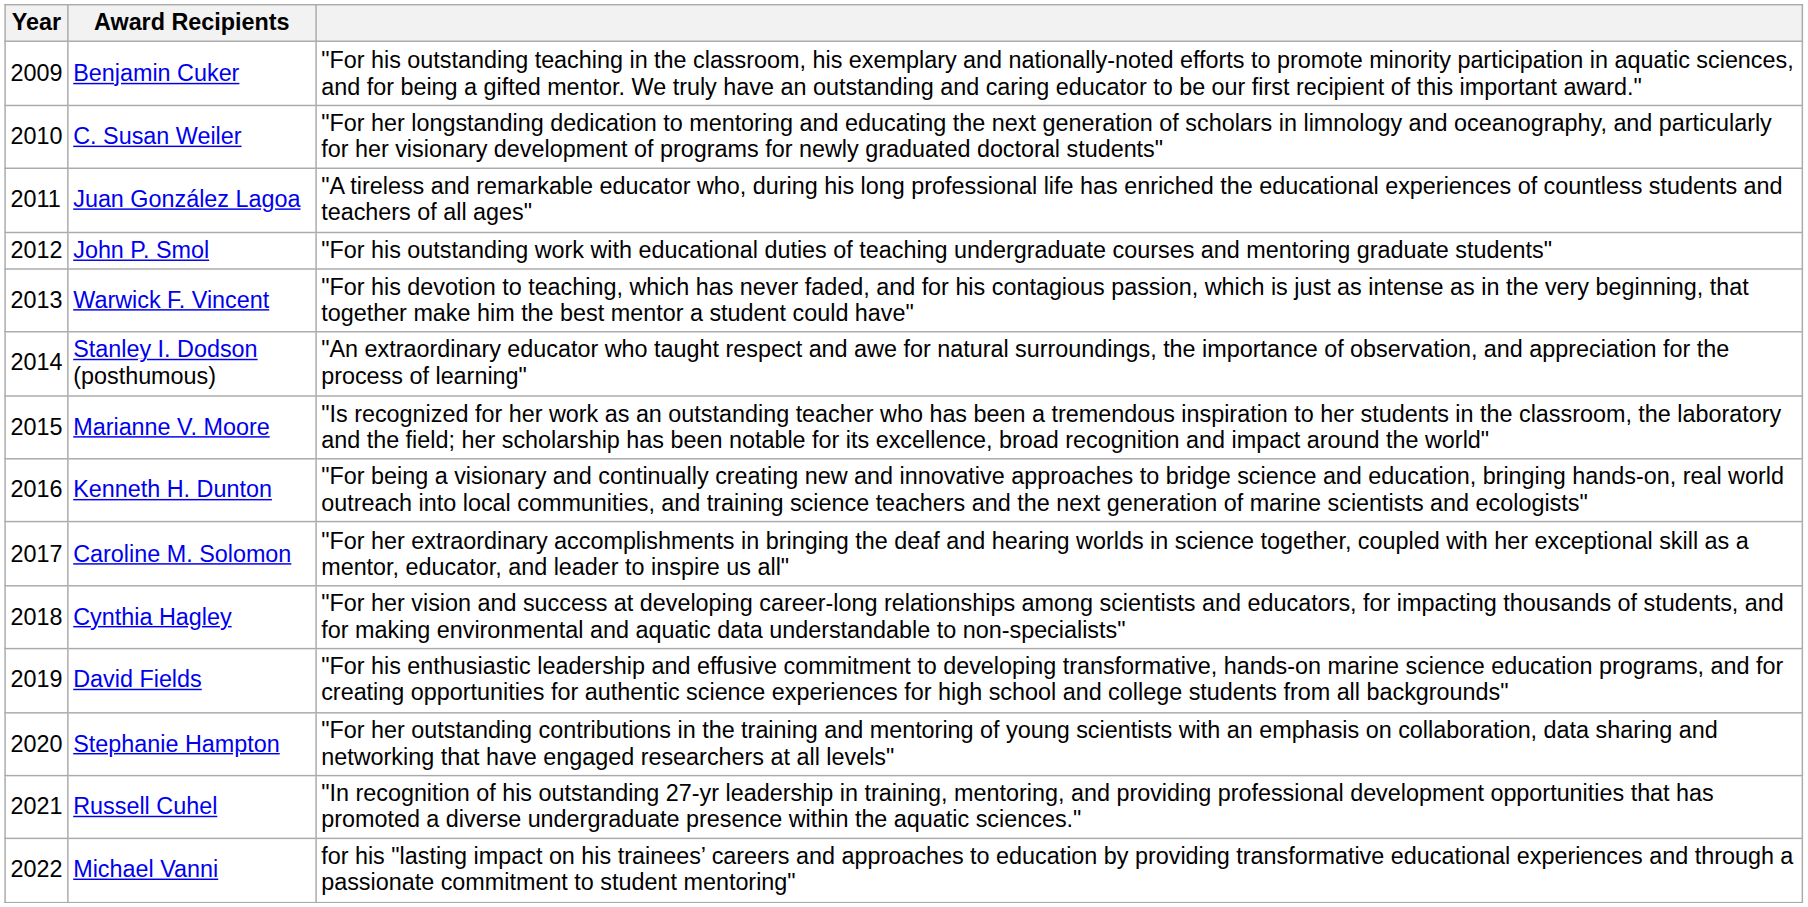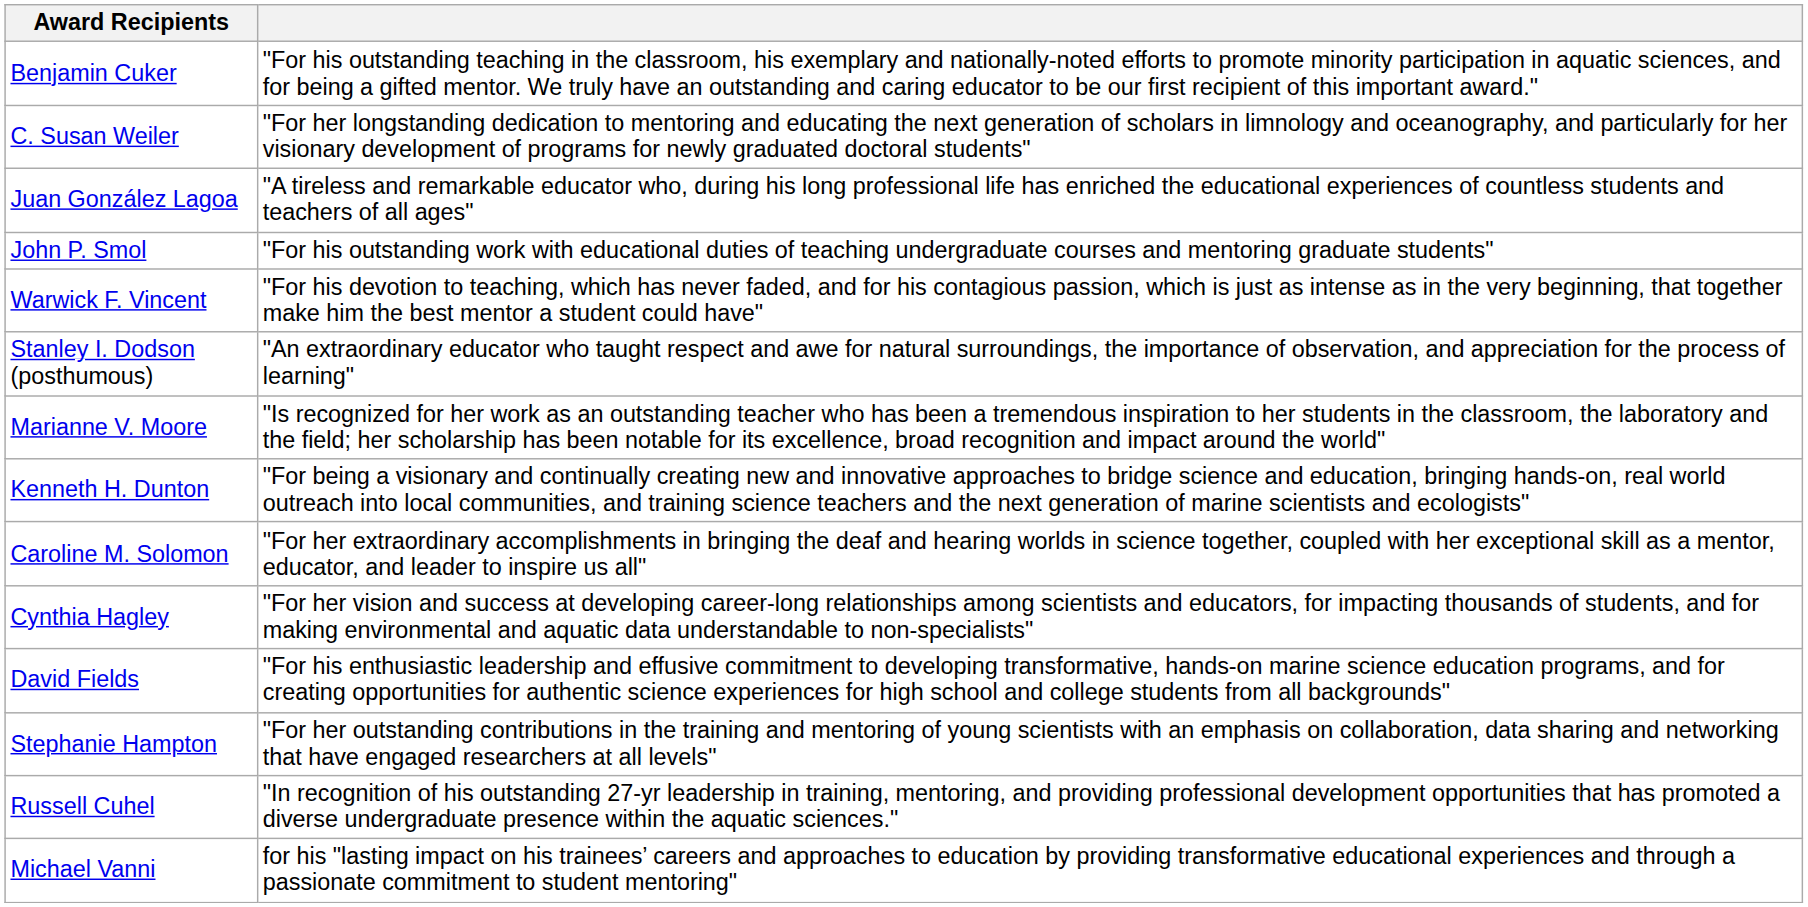 <table class="wikitable sortable" rules="all" cellpadding="1" cellspacing="0" style="margin: 1em 1em 1em 1em; border: 1px solid #999; background-color: white">
 <tr ---->
-<th>Year</th>
 <th>Award Recipients</th>
 <th></th>
 </tr>
 <tr ---->
-<td>2009</td>
 <td><a href='#'>Benjamin Cuker</a></td>
 <td>"For his outstanding teaching in the classroom, his exemplary and nationally-noted efforts to promote minority participation in aquatic sciences, and for being a gifted mentor. We truly have an outstanding and caring educator to be our first recipient of this important award."</td>
 </tr>
 <tr ---->
-<td>2010</td>
 <td><a href='#'>C. Susan Weiler</a></td>
 <td>"For her longstanding dedication to mentoring and educating the next generation of scholars in limnology and oceanography, and particularly for her visionary development of programs for newly graduated doctoral students"</td>
 </tr>
 <tr ---->
-<td>2011</td>
 <td><a href='#'>Juan González Lagoa</a></td>
 <td>"A tireless and remarkable educator who, during his long professional life has enriched the educational experiences of countless students and teachers of all ages"</td>
 </tr>
 <tr ---->
-<td>2012</td>
 <td><a href='#'>John P. Smol</a></td>
 <td>"For his outstanding work with educational duties of teaching undergraduate courses and mentoring graduate students"</td>
 </tr>
 <tr ---->
-<td>2013</td>
 <td><a href='#'>Warwick F. Vincent</a></td>
 <td>"For his devotion to teaching, which has never faded, and for his contagious passion, which is just as intense as in the very beginning, that together make him the best mentor a student could have"</td>
 </tr>
 <tr ---->
-<td>2014</td>
 <td><a href='#'>Stanley I. Dodson</a> (posthumous)</td>
 <td>"An extraordinary educator who taught respect and awe for natural surroundings, the importance of observation, and appreciation for the process of learning"</td>
 </tr>
 <tr ---->
-<td>2015</td>
 <td><a href='#'>Marianne V. Moore</a></td>
 <td>"Is recognized for her work as an outstanding teacher who has been a tremendous inspiration to her students in the classroom, the laboratory and the field; her scholarship has been notable for its excellence, broad recognition and impact around the world"</td>
 </tr>
 <tr ---->
-<td>2016</td>
 <td><a href='#'>Kenneth H. Dunton</a></td>
 <td>"For being a visionary and continually creating new and innovative approaches to bridge science and education, bringing hands-on, real world outreach into local communities, and training science teachers and the next generation of marine scientists and ecologists"</td>
 </tr>
 <tr ---->
-<td>2017</td>
 <td><a href='#'>Caroline M. Solomon</a></td>
 <td>"For her extraordinary accomplishments in bringing the deaf and hearing worlds in science together, coupled with her exceptional skill as a mentor, educator, and leader to inspire us all"</td>
 </tr>
 <tr ---->
-<td>2018</td>
 <td><a href='#'>Cynthia Hagley</a></td>
 <td>"For her vision and success at developing career-long relationships among scientists and educators, for impacting thousands of students, and for making environmental and aquatic data understandable to non-specialists"</td>
 </tr>
 <tr ---->
-<td>2019</td>
 <td><a href='#'>David Fields</a></td>
 <td>"For his enthusiastic leadership and effusive commitment to developing transformative, hands-on marine science education programs, and for creating opportunities for authentic science experiences for high school and college students from all backgrounds"</td>
 </tr>
 <tr ---->
-<td>2020</td>
 <td><a href='#'>Stephanie Hampton</a></td>
 <td>"For her outstanding contributions in the training and mentoring of young scientists with an emphasis on collaboration, data sharing and networking that have engaged researchers at all levels"</td>
 </tr>
 <tr ---->
-<td>2021</td>
 <td><a href='#'>Russell Cuhel</a></td>
 <td>"In recognition of his outstanding 27-yr leadership in training, mentoring, and providing professional development opportunities that has promoted a diverse undergraduate presence within the aquatic sciences."</td>
 </tr>
 <tr>
-<td>2022</td>
 <td><a href='#'>Michael Vanni</a></td>
 <td>for his "lasting impact on his trainees’ careers and approaches to education by providing transformative educational experiences and through a passionate commitment to student mentoring"</td>
 </tr>
 </table>
